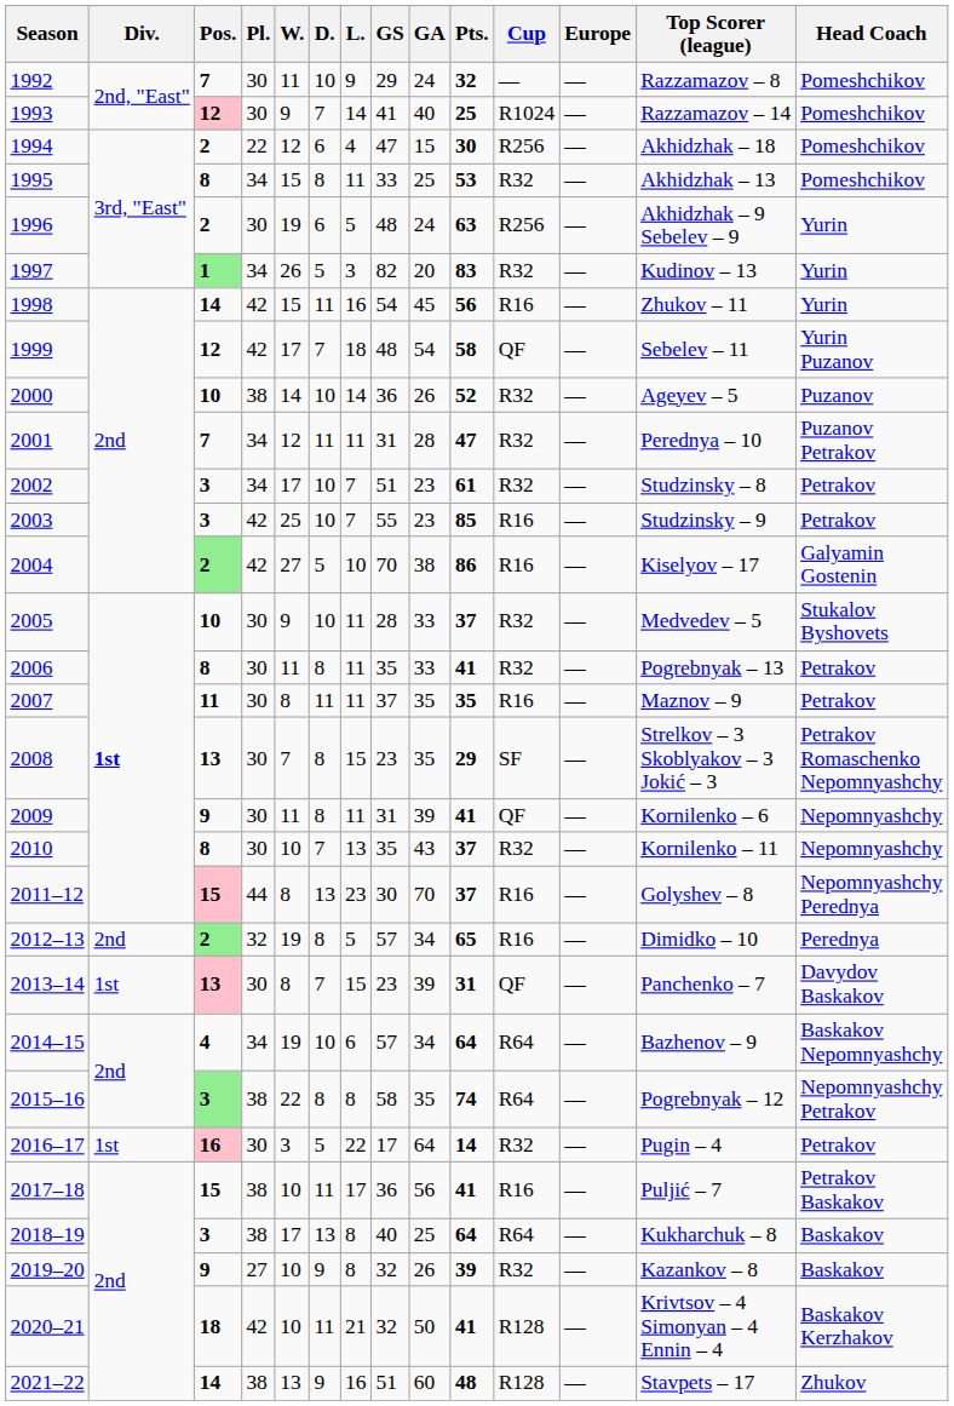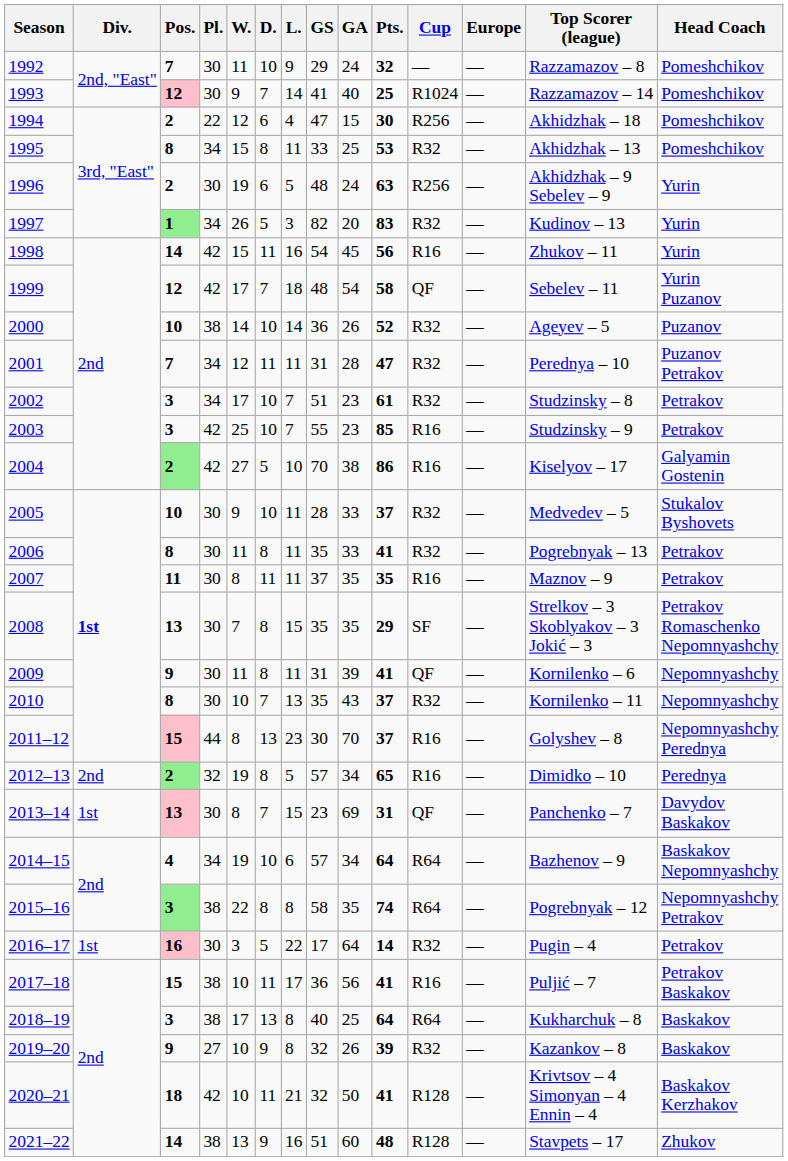 <table class="wikitable sortable collapsible collapsed">
 <tr>
 <th align="center">Season</th>
 <th align="center">Div.</th>
 <th align="center">Pos.</th>
 <th align="center">Pl.</th>
 <th align="center">W.</th>
 <th align="center">D.</th>
 <th align="center">L.</th>
 <th align="center">GS</th>
 <th align="center">GA</th>
 <th align="center">Pts.</th>
 <th><a href='#'>Cup</a></th>
 <th colspan="2">Europe</th>
 <th>Top Scorer <br> (league)</th>
 <th>Head Coach</th>
 </tr>
 <tr>
 <td><a href='#'>1992</a></td>
 <td rowspan="2"><a href='#'>2nd, "East"</a></td>
 <td><strong>7</strong></td>
 <td>30</td>
 <td>11</td>
 <td>10</td>
 <td>9</td>
 <td>29</td>
 <td>24</td>
 <td><strong>32</strong></td>
 <td>—</td>
 <td colspan="2">—</td>
 <td> <a href='#'>Razzamazov</a> – 8</td>
 <td> <a href='#'>Pomeshchikov</a></td>
 </tr>
 <tr>
 <td><a href='#'>1993</a></td>
 <td bgcolor="pink"><strong>12</strong></td>
 <td>30</td>
 <td>9</td>
 <td>7</td>
 <td>14</td>
 <td>41</td>
 <td>40</td>
 <td><strong>25</strong></td>
 <td>R1024</td>
 <td colspan="2">—</td>
 <td> <a href='#'>Razzamazov</a> – 14</td>
 <td> <a href='#'>Pomeshchikov</a></td>
 </tr>
 <tr>
 <td><a href='#'>1994</a></td>
 <td rowspan="4"><a href='#'>3rd, "East"</a></td>
 <td><strong>2</strong></td>
 <td>22</td>
 <td>12</td>
 <td>6</td>
 <td>4</td>
 <td>47</td>
 <td>15</td>
 <td><strong>30</strong></td>
 <td>R256</td>
 <td colspan="2">—</td>
 <td> <a href='#'>Akhidzhak</a> – 18</td>
 <td> <a href='#'>Pomeshchikov</a></td>
 </tr>
 <tr>
 <td><a href='#'>1995</a></td>
 <td><strong>8</strong></td>
 <td>34</td>
 <td>15</td>
 <td>8</td>
 <td>11</td>
 <td>33</td>
 <td>25</td>
 <td><strong>53</strong></td>
 <td>R32</td>
 <td colspan="2">—</td>
 <td> <a href='#'>Akhidzhak</a> – 13</td>
 <td> <a href='#'>Pomeshchikov</a></td>
 </tr>
 <tr>
 <td><a href='#'>1996</a></td>
 <td><strong>2</strong></td>
 <td>30</td>
 <td>19</td>
 <td>6</td>
 <td>5</td>
 <td>48</td>
 <td>24</td>
 <td><strong>63</strong></td>
 <td>R256</td>
 <td colspan="2">—</td>
 <td> <a href='#'>Akhidzhak</a> – 9<br> <a href='#'>Sebelev</a> – 9</td>
 <td> <a href='#'>Yurin</a></td>
 </tr>
 <tr>
 <td><a href='#'>1997</a></td>
 <td bgcolor="lightgreen"><strong>1</strong></td>
 <td>34</td>
 <td>26</td>
 <td>5</td>
 <td>3</td>
 <td>82</td>
 <td>20</td>
 <td><strong>83</strong></td>
 <td>R32</td>
 <td colspan="2">—</td>
 <td> <a href='#'>Kudinov</a> – 13</td>
 <td> <a href='#'>Yurin</a></td>
 </tr>
 <tr>
 <td><a href='#'>1998</a></td>
 <td rowspan="7"><a href='#'>2nd</a></td>
 <td><strong>14</strong></td>
 <td>42</td>
 <td>15</td>
 <td>11</td>
 <td>16</td>
 <td>54</td>
 <td>45</td>
 <td><strong>56</strong></td>
 <td>R16</td>
 <td colspan="2">—</td>
 <td> <a href='#'>Zhukov</a> – 11</td>
 <td> <a href='#'>Yurin</a></td>
 </tr>
 <tr>
 <td><a href='#'>1999</a></td>
 <td><strong>12</strong></td>
 <td>42</td>
 <td>17</td>
 <td>7</td>
 <td>18</td>
 <td>48</td>
 <td>54</td>
 <td><strong>58</strong></td>
 <td>QF</td>
 <td colspan="2">—</td>
 <td> <a href='#'>Sebelev</a> – 11</td>
 <td> <a href='#'>Yurin</a> <br>  <a href='#'>Puzanov</a></td>
 </tr>
 <tr>
 <td><a href='#'>2000</a></td>
 <td><strong>10</strong></td>
 <td>38</td>
 <td>14</td>
 <td>10</td>
 <td>14</td>
 <td>36</td>
 <td>26</td>
 <td><strong>52</strong></td>
 <td>R32</td>
 <td colspan="2">—</td>
 <td> <a href='#'>Ageyev</a> – 5</td>
 <td> <a href='#'>Puzanov</a></td>
 </tr>
 <tr>
 <td><a href='#'>2001</a></td>
 <td><strong>7</strong></td>
 <td>34</td>
 <td>12</td>
 <td>11</td>
 <td>11</td>
 <td>31</td>
 <td>28</td>
 <td><strong>47</strong></td>
 <td>R32</td>
 <td colspan="2">—</td>
 <td> <a href='#'>Perednya</a> – 10</td>
 <td> <a href='#'>Puzanov</a> <br> <a href='#'>Petrakov</a></td>
 </tr>
 <tr>
 <td><a href='#'>2002</a></td>
 <td><strong>3</strong></td>
 <td>34</td>
 <td>17</td>
 <td>10</td>
 <td>7</td>
 <td>51</td>
 <td>23</td>
 <td><strong>61</strong></td>
 <td>R32</td>
 <td colspan="2">—</td>
 <td> <a href='#'>Studzinsky</a> – 8</td>
 <td> <a href='#'>Petrakov</a></td>
 </tr>
 <tr>
 <td><a href='#'>2003</a></td>
 <td><strong>3</strong></td>
 <td>42</td>
 <td>25</td>
 <td>10</td>
 <td>7</td>
 <td>55</td>
 <td>23</td>
 <td><strong>85</strong></td>
 <td>R16</td>
 <td colspan="2">—</td>
 <td> <a href='#'>Studzinsky</a> – 9</td>
 <td> <a href='#'>Petrakov</a></td>
 </tr>
 <tr>
 <td><a href='#'>2004</a></td>
 <td bgcolor="lightgreen"><strong>2</strong></td>
 <td>42</td>
 <td>27</td>
 <td>5</td>
 <td>10</td>
 <td>70</td>
 <td>38</td>
 <td><strong>86</strong></td>
 <td>R16</td>
 <td colspan="2">—</td>
 <td> <a href='#'>Kiselyov</a> – 17</td>
 <td> <a href='#'>Galyamin</a> <br> <a href='#'>Gostenin</a></td>
 </tr>
 <tr>
 <td><a href='#'>2005</a></td>
 <td rowspan="7"><strong><a href='#'>1st</a></strong></td>
 <td><strong>10</strong></td>
 <td>30</td>
 <td>9</td>
 <td>10</td>
 <td>11</td>
 <td>28</td>
 <td>33</td>
 <td><strong>37</strong></td>
 <td>R32</td>
 <td colspan="2">—</td>
 <td> <a href='#'>Medvedev</a> – 5</td>
 <td> <a href='#'>Stukalov</a> <br> <a href='#'>Byshovets</a></td>
 </tr>
 <tr>
 <td><a href='#'>2006</a></td>
 <td><strong>8</strong></td>
 <td>30</td>
 <td>11</td>
 <td>8</td>
 <td>11</td>
 <td>35</td>
 <td>33</td>
 <td><strong>41</strong></td>
 <td>R32</td>
 <td colspan="2">—</td>
 <td> <a href='#'>Pogrebnyak</a> – 13</td>
 <td> <a href='#'>Petrakov</a></td>
 </tr>
 <tr>
 <td><a href='#'>2007</a></td>
 <td><strong>11</strong></td>
 <td>30</td>
 <td>8</td>
 <td>11</td>
 <td>11</td>
 <td>37</td>
 <td>35</td>
 <td><strong>35</strong></td>
 <td>R16</td>
 <td colspan="2">—</td>
 <td> <a href='#'>Maznov</a> – 9</td>
 <td> <a href='#'>Petrakov</a></td>
 </tr>
 <tr>
 <td><a href='#'>2008</a></td>
 <td><strong>13</strong></td>
 <td>30</td>
 <td>7</td>
 <td>8</td>
 <td>15</td>
-<td>23</td>
+<td>35</td>
 <td>35</td>
 <td><strong>29</strong></td>
 <td>SF</td>
 <td colspan="2">—</td>
 <td>  <a href='#'>Strelkov</a> – 3 <br> <a href='#'>Skoblyakov</a> – 3 <br> <a href='#'>Jokić</a> – 3</td>
 <td> <a href='#'>Petrakov</a><br> <a href='#'>Romaschenko</a><br> <a href='#'>Nepomnyashchy</a></td>
 </tr>
 <tr>
 <td><a href='#'>2009</a></td>
 <td><strong>9</strong></td>
 <td>30</td>
 <td>11</td>
 <td>8</td>
 <td>11</td>
 <td>31</td>
 <td>39</td>
 <td><strong>41</strong></td>
 <td>QF</td>
 <td colspan="2">—</td>
 <td> <a href='#'>Kornilenko</a> – 6</td>
 <td> <a href='#'>Nepomnyashchy</a></td>
 </tr>
 <tr>
 <td><a href='#'>2010</a></td>
 <td><strong>8</strong></td>
 <td>30</td>
 <td>10</td>
 <td>7</td>
 <td>13</td>
 <td>35</td>
 <td>43</td>
 <td><strong>37</strong></td>
 <td>R32</td>
 <td colspan="2">—</td>
 <td> <a href='#'>Kornilenko</a> – 11</td>
 <td> <a href='#'>Nepomnyashchy</a></td>
 </tr>
 <tr>
 <td><a href='#'>2011–12</a></td>
 <td bgcolor="pink"><strong>15</strong></td>
 <td>44</td>
 <td>8</td>
 <td>13</td>
 <td>23</td>
 <td>30</td>
 <td>70</td>
 <td><strong>37</strong></td>
 <td>R16</td>
 <td colspan="2">—</td>
 <td> <a href='#'>Golyshev</a> – 8</td>
 <td> <a href='#'>Nepomnyashchy</a><br> <a href='#'>Perednya</a></td>
 </tr>
 <tr>
 <td><a href='#'>2012–13</a></td>
 <td><a href='#'>2nd</a></td>
 <td bgcolor="lightgreen"><strong>2</strong></td>
 <td>32</td>
 <td>19</td>
 <td>8</td>
 <td>5</td>
 <td>57</td>
 <td>34</td>
 <td><strong>65</strong></td>
 <td>R16</td>
 <td colspan="2">—</td>
 <td> <a href='#'>Dimidko</a> – 10</td>
 <td> <a href='#'>Perednya</a></td>
 </tr>
 <tr>
 <td><a href='#'>2013–14</a></td>
 <td><a href='#'>1st</a></td>
 <td bgcolor="pink"><strong>13</strong></td>
 <td>30</td>
 <td>8</td>
 <td>7</td>
 <td>15</td>
 <td>23</td>
-<td>39</td>
+<td>69</td>
 <td><strong>31</strong></td>
 <td>QF</td>
 <td colspan="2">—</td>
 <td> <a href='#'>Panchenko</a> – 7</td>
 <td> <a href='#'>Davydov</a><br> <a href='#'>Baskakov</a></td>
 </tr>
 <tr>
 <td><a href='#'>2014–15</a></td>
 <td rowspan="2"><a href='#'>2nd</a></td>
 <td><strong>4</strong></td>
 <td>34</td>
 <td>19</td>
 <td>10</td>
 <td>6</td>
 <td>57</td>
 <td>34</td>
 <td><strong>64</strong></td>
 <td>R64</td>
 <td colspan="2">—</td>
 <td> <a href='#'>Bazhenov</a> – 9</td>
 <td> <a href='#'>Baskakov</a><br> <a href='#'>Nepomnyashchy</a></td>
 </tr>
 <tr>
 <td><a href='#'>2015–16</a></td>
 <td bgcolor="lightgreen"><strong>3</strong></td>
 <td>38</td>
 <td>22</td>
 <td>8</td>
 <td>8</td>
 <td>58</td>
 <td>35</td>
 <td><strong>74</strong></td>
 <td>R64</td>
 <td colspan="2">—</td>
 <td> <a href='#'>Pogrebnyak</a> – 12</td>
 <td> <a href='#'>Nepomnyashchy</a><br> <a href='#'>Petrakov</a></td>
 </tr>
 <tr>
 <td><a href='#'>2016–17</a></td>
 <td><a href='#'>1st</a></td>
 <td bgcolor="pink"><strong>16</strong></td>
 <td>30</td>
 <td>3</td>
 <td>5</td>
 <td>22</td>
 <td>17</td>
 <td>64</td>
 <td><strong>14</strong></td>
 <td>R32</td>
 <td colspan="2">—</td>
 <td> <a href='#'>Pugin</a> – 4</td>
 <td> <a href='#'>Petrakov</a></td>
 </tr>
 <tr>
 <td><a href='#'>2017–18</a></td>
 <td rowspan="5"><a href='#'>2nd</a></td>
 <td><strong>15</strong></td>
 <td>38</td>
 <td>10</td>
 <td>11</td>
 <td>17</td>
 <td>36</td>
 <td>56</td>
 <td><strong>41</strong></td>
 <td>R16</td>
 <td colspan="2">—</td>
 <td> <a href='#'>Puljić</a> – 7</td>
 <td> <a href='#'>Petrakov</a><br> <a href='#'>Baskakov</a></td>
 </tr>
 <tr>
 <td><a href='#'>2018–19</a></td>
 <td><strong>3</strong></td>
 <td>38</td>
 <td>17</td>
 <td>13</td>
 <td>8</td>
 <td>40</td>
 <td>25</td>
 <td><strong>64</strong></td>
 <td>R64</td>
 <td colspan="2">—</td>
 <td> <a href='#'>Kukharchuk</a> – 8</td>
 <td> <a href='#'>Baskakov</a></td>
 </tr>
 <tr>
 <td><a href='#'>2019–20</a></td>
 <td><strong>9</strong></td>
 <td>27</td>
 <td>10</td>
 <td>9</td>
 <td>8</td>
 <td>32</td>
 <td>26</td>
 <td><strong>39</strong></td>
 <td>R32</td>
 <td colspan="2">—</td>
 <td> <a href='#'>Kazankov</a> – 8</td>
 <td> <a href='#'>Baskakov</a></td>
 </tr>
 <tr>
 <td><a href='#'>2020–21</a></td>
 <td><strong>18</strong></td>
 <td>42</td>
 <td>10</td>
 <td>11</td>
 <td>21</td>
 <td>32</td>
 <td>50</td>
 <td><strong>41</strong></td>
 <td>R128</td>
 <td colspan="2">—</td>
 <td>  <a href='#'>Krivtsov</a> – 4 <br> <a href='#'>Simonyan</a> – 4 <br> <a href='#'>Ennin</a> – 4</td>
 <td> <a href='#'>Baskakov</a><br> <a href='#'>Kerzhakov</a></td>
 </tr>
 <tr>
 <td><a href='#'>2021–22</a></td>
 <td><strong>14</strong></td>
 <td>38</td>
 <td>13</td>
 <td>9</td>
 <td>16</td>
 <td>51</td>
 <td>60</td>
 <td><strong>48</strong></td>
 <td>R128</td>
 <td colspan="2">—</td>
 <td>  <a href='#'>Stavpets</a> – 17</td>
 <td> <a href='#'>Zhukov</a></td>
 </tr>
 </table>
